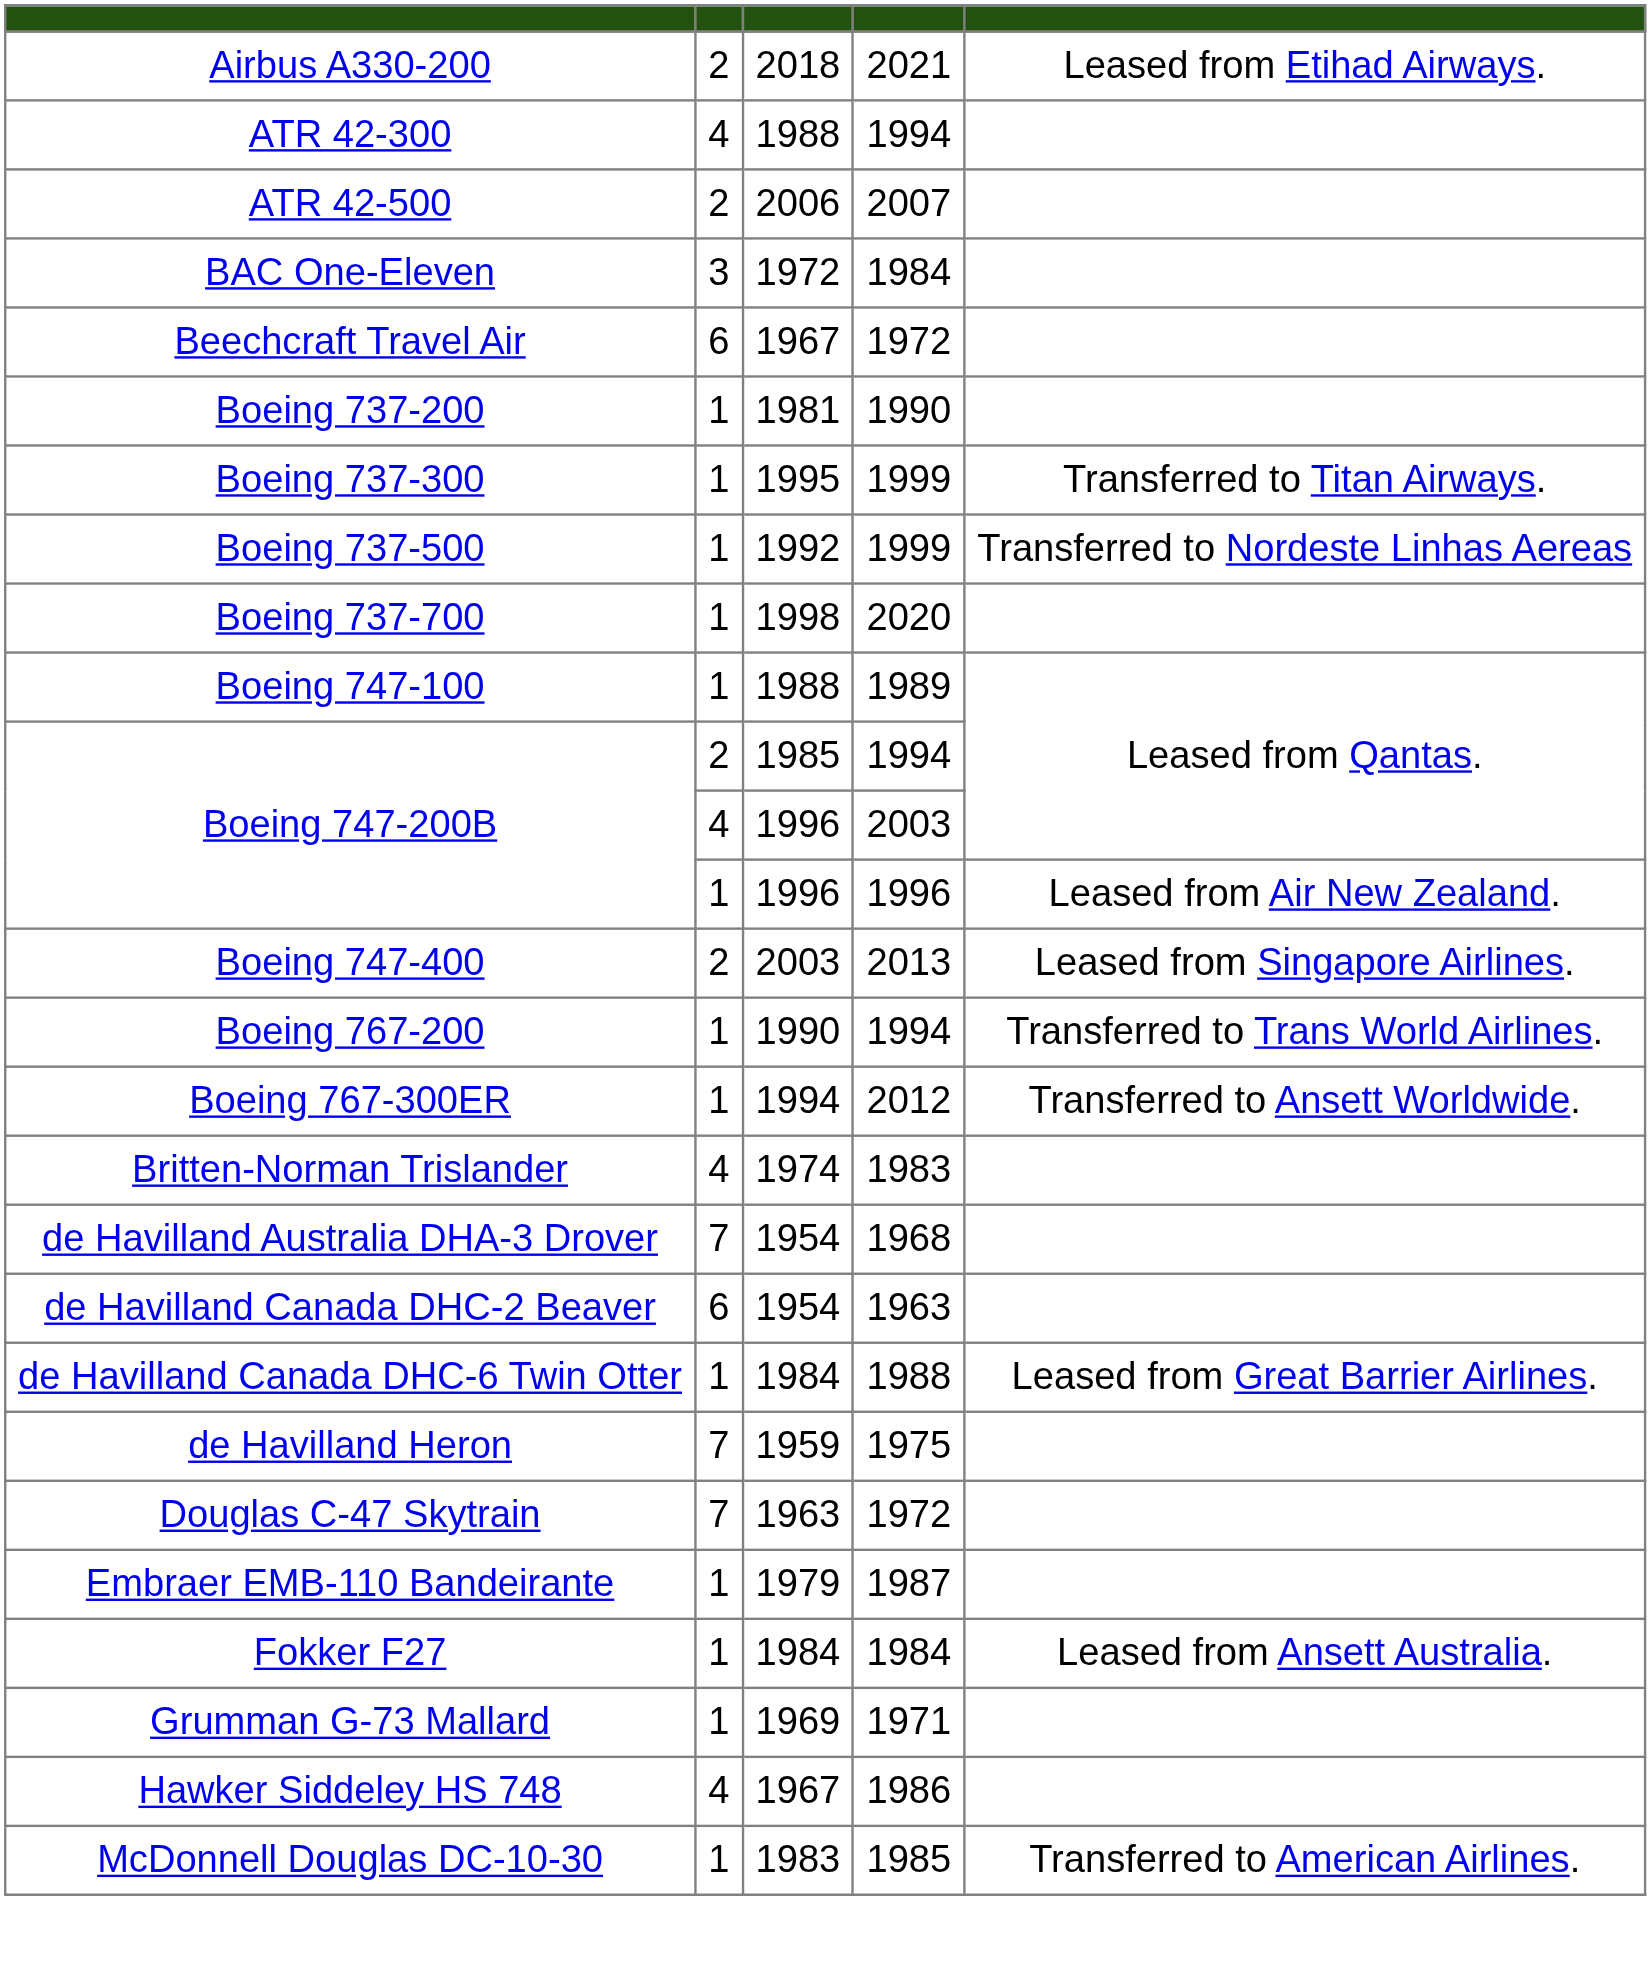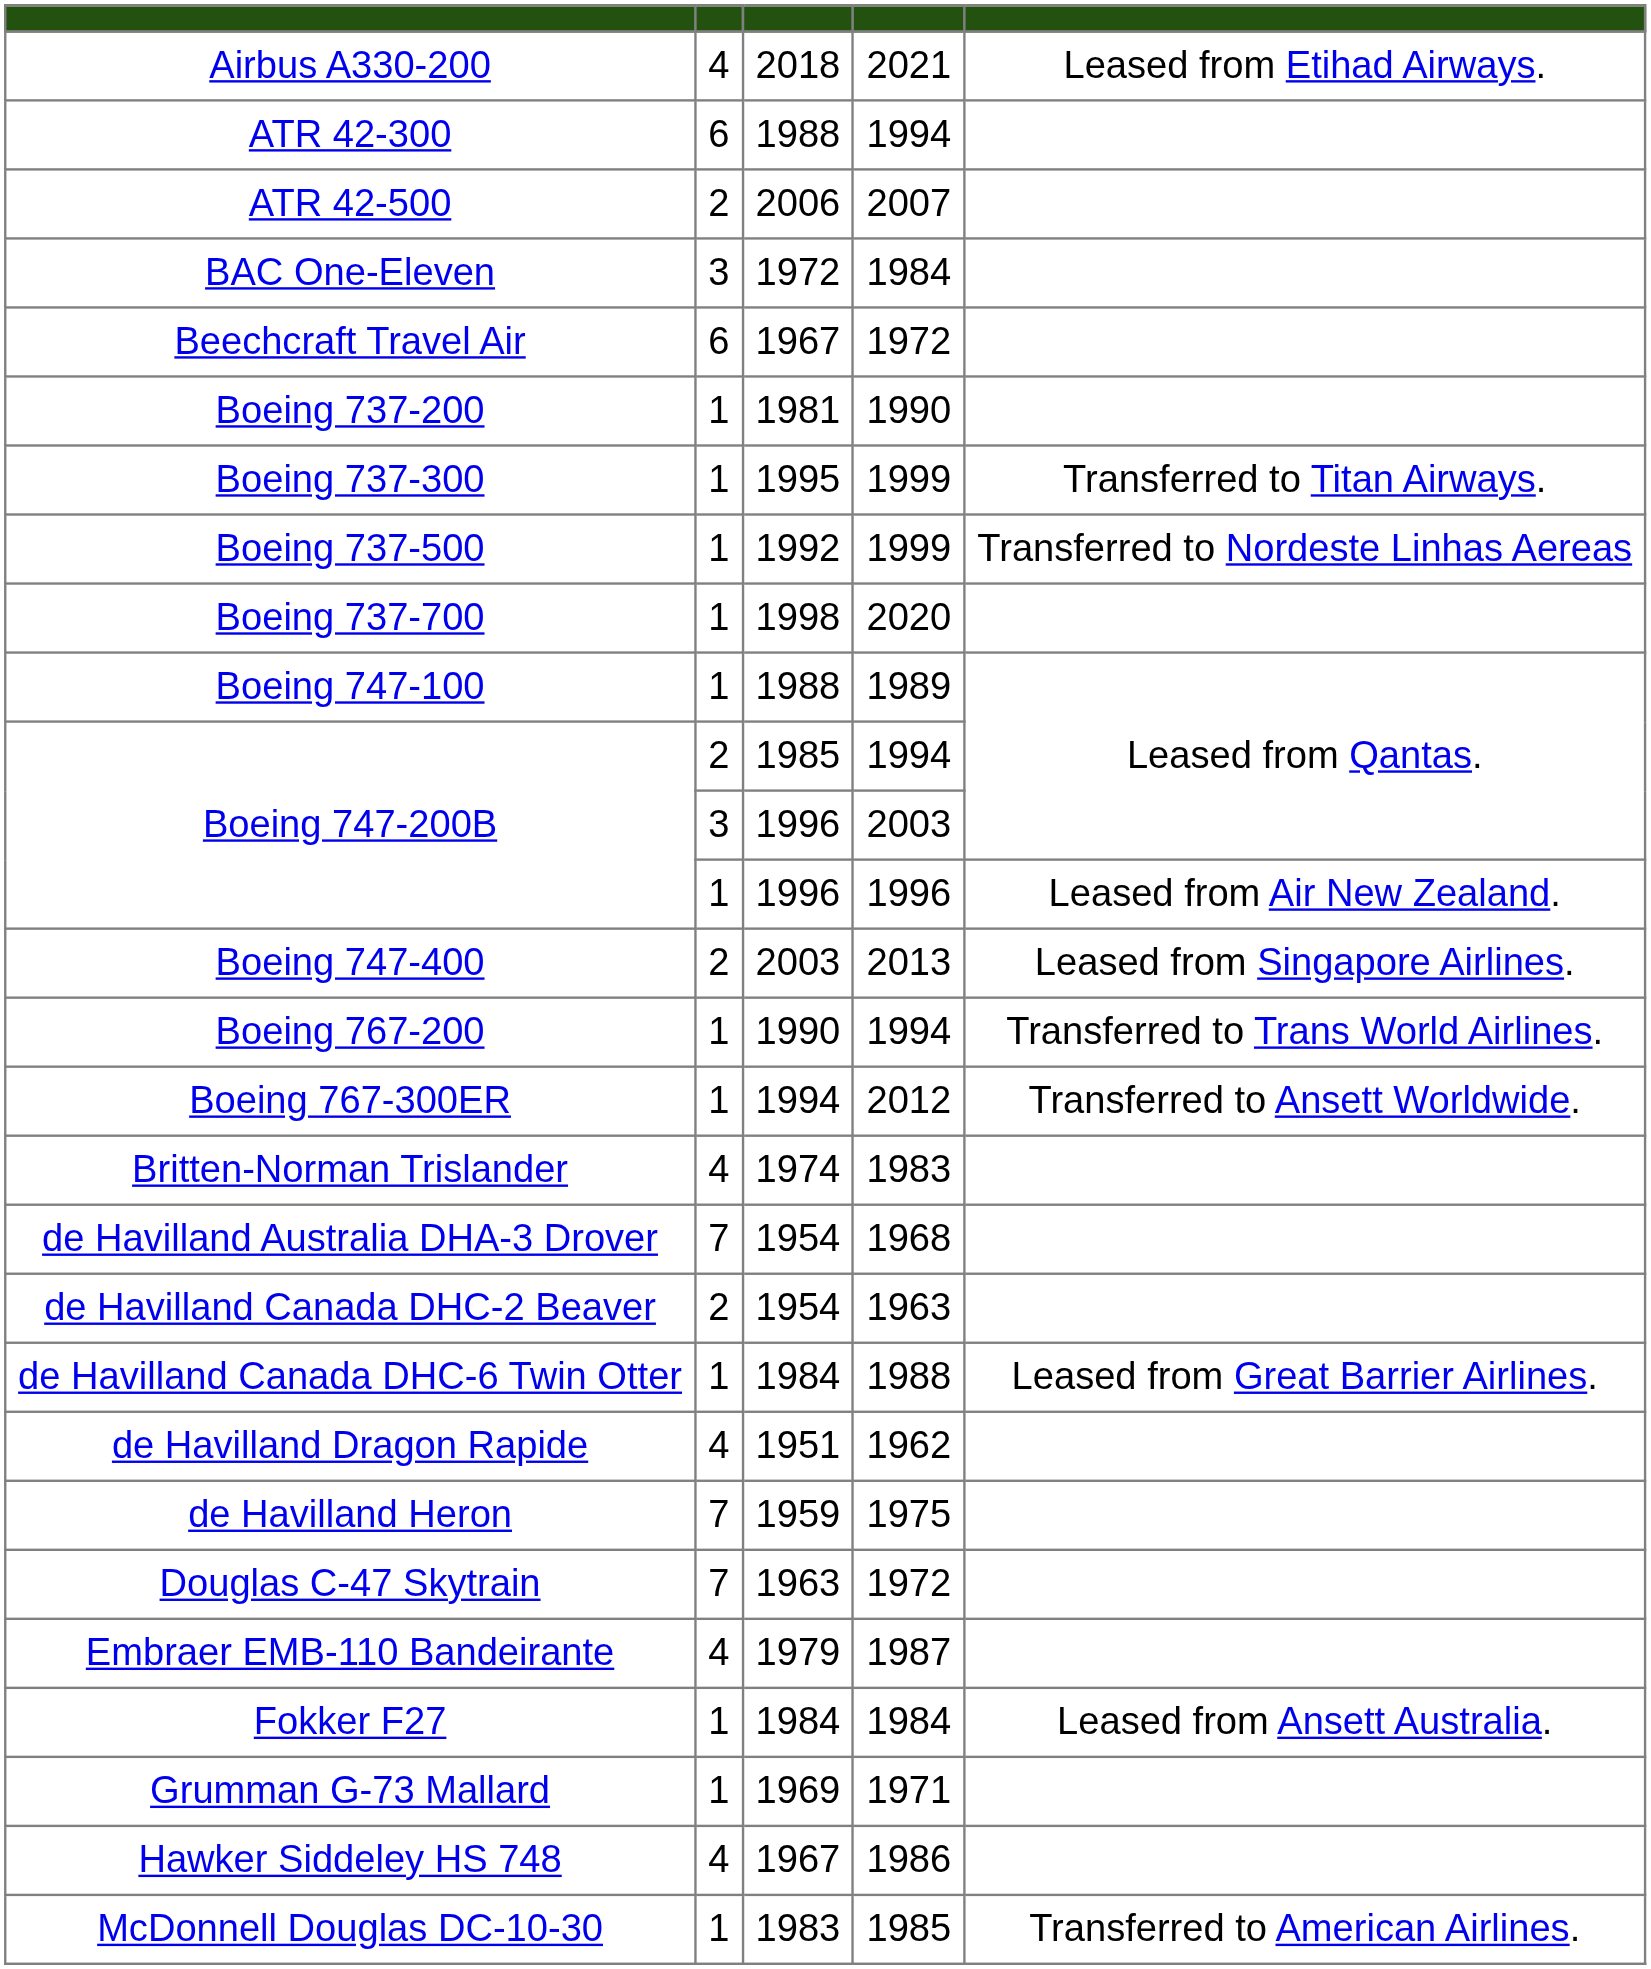 <table class="toccolours" border="1" cellpadding="5" style="margin:1em auto; border-collapse:collapse;text-align:center">
 <tr style="background:#235110;">
 <th></th>
 <th></th>
 <th></th>
 <th></th>
 <th></th>
 </tr>
 <tr>
 <td><a href='#'>Airbus A330-200</a></td>
-<td>2</td>
+<td>4</td>
 <td>2018</td>
 <td>2021</td>
 <td>Leased from <a href='#'>Etihad Airways</a>.</td>
 </tr>
 <tr>
 <td><a href='#'>ATR 42-300</a></td>
-<td>4</td>
+<td>6</td>
 <td>1988</td>
 <td>1994</td>
 <td></td>
 </tr>
 <tr>
 <td><a href='#'>ATR 42-500</a></td>
 <td>2</td>
 <td>2006</td>
 <td>2007</td>
 <td></td>
 </tr>
 <tr>
 <td><a href='#'>BAC One-Eleven</a></td>
 <td>3</td>
 <td>1972</td>
 <td>1984</td>
 <td></td>
 </tr>
 <tr>
 <td><a href='#'>Beechcraft Travel Air</a></td>
 <td>6</td>
 <td>1967</td>
 <td>1972</td>
 <td></td>
 </tr>
 <tr>
 <td><a href='#'>Boeing 737-200</a></td>
 <td>1</td>
 <td>1981</td>
 <td>1990</td>
 <td></td>
 </tr>
 <tr>
 <td><a href='#'>Boeing 737-300</a></td>
 <td>1</td>
 <td>1995</td>
 <td>1999</td>
 <td>Transferred to <a href='#'>Titan Airways</a>.</td>
 </tr>
 <tr>
 <td><a href='#'>Boeing 737-500</a></td>
 <td>1</td>
 <td>1992</td>
 <td>1999</td>
 <td>Transferred to <a href='#'>Nordeste Linhas Aereas</a></td>
 </tr>
 <tr>
 <td><a href='#'>Boeing 737-700</a></td>
 <td>1</td>
 <td>1998</td>
 <td>2020</td>
 <td></td>
 </tr>
 <tr>
 <td><a href='#'>Boeing 747-100</a></td>
 <td>1</td>
 <td>1988</td>
 <td>1989</td>
 <td rowspan=3>Leased from <a href='#'>Qantas</a>.</td>
 </tr>
 <tr>
 <td rowspan=3><a href='#'>Boeing 747-200B</a></td>
 <td>2</td>
 <td>1985</td>
 <td>1994</td>
 </tr>
 <tr>
-<td>4</td>
+<td>3</td>
 <td>1996</td>
 <td>2003</td>
 </tr>
 <tr>
 <td>1</td>
 <td>1996</td>
 <td>1996</td>
 <td>Leased from <a href='#'>Air New Zealand</a>.</td>
 </tr>
 <tr>
 <td><a href='#'>Boeing 747-400</a></td>
 <td>2</td>
 <td>2003</td>
 <td>2013</td>
 <td>Leased from <a href='#'>Singapore Airlines</a>.</td>
 </tr>
 <tr>
 <td><a href='#'>Boeing 767-200</a></td>
 <td>1</td>
 <td>1990</td>
 <td>1994</td>
 <td>Transferred to <a href='#'>Trans World Airlines</a>.</td>
 </tr>
 <tr>
 <td><a href='#'>Boeing 767-300ER</a></td>
 <td>1</td>
 <td>1994</td>
 <td>2012</td>
 <td>Transferred to <a href='#'>Ansett Worldwide</a>.</td>
 </tr>
 <tr>
 <td><a href='#'>Britten-Norman Trislander</a></td>
 <td>4</td>
 <td>1974</td>
 <td>1983</td>
 <td></td>
 </tr>
 <tr>
 <td><a href='#'>de Havilland Australia DHA-3 Drover</a></td>
 <td>7</td>
 <td>1954</td>
 <td>1968</td>
 <td></td>
 </tr>
 <tr>
 <td><a href='#'>de Havilland Canada DHC-2 Beaver</a></td>
-<td>6</td>
+<td>2</td>
 <td>1954</td>
 <td>1963</td>
 <td></td>
 </tr>
 <tr>
 <td><a href='#'>de Havilland Canada DHC-6 Twin Otter</a></td>
 <td>1</td>
 <td>1984</td>
 <td>1988</td>
 <td>Leased from <a href='#'>Great Barrier Airlines</a>.</td>
+</tr>
+<tr>
+<td><a href='#'>de Havilland Dragon Rapide</a></td>
+<td>4</td>
+<td>1951</td>
+<td>1962</td>
+<td></td>
 </tr>
 <tr>
 <td><a href='#'>de Havilland Heron</a></td>
 <td>7</td>
 <td>1959</td>
 <td>1975</td>
 <td></td>
 </tr>
 <tr>
 <td><a href='#'>Douglas C-47 Skytrain</a></td>
 <td>7</td>
 <td>1963</td>
 <td>1972</td>
 <td></td>
 </tr>
 <tr>
 <td><a href='#'>Embraer EMB-110 Bandeirante</a></td>
-<td>1</td>
+<td>4</td>
 <td>1979</td>
 <td>1987</td>
 <td></td>
 </tr>
 <tr>
 <td><a href='#'>Fokker F27</a></td>
 <td>1</td>
 <td>1984</td>
 <td>1984</td>
 <td>Leased from <a href='#'>Ansett Australia</a>.</td>
 </tr>
 <tr>
 <td><a href='#'>Grumman G-73 Mallard</a></td>
 <td>1</td>
 <td>1969</td>
 <td>1971</td>
 <td></td>
 </tr>
 <tr>
 <td><a href='#'>Hawker Siddeley HS 748</a></td>
 <td>4</td>
 <td>1967</td>
 <td>1986</td>
 <td></td>
 </tr>
 <tr>
 <td><a href='#'>McDonnell Douglas DC-10-30</a></td>
 <td>1</td>
 <td>1983</td>
 <td>1985</td>
 <td>Transferred to <a href='#'>American Airlines</a>.</td>
 </tr>
 <tr>
 </tr>
 </table>
